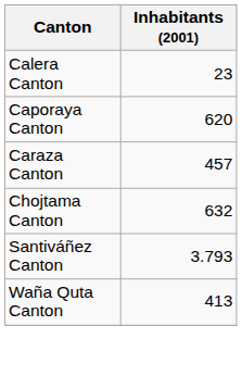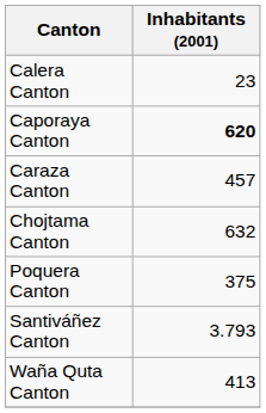 <table class="wikitable" border="1" style="width:25%;" border="1">
 <tr bgcolor=silver>
 <th><strong>Canton</strong></th>
 <th><strong>Inhabitants <small>(2001)</small></strong></th>
 </tr>
 <tr>
 <td>Calera Canton</td>
 <td align="right">23</td>
 </tr>
 <tr>
 <td>Caporaya Canton</td>
-<td align="right">620</td>
+<td align="right"><strong>620</strong></td>
 </tr>
 <tr>
 <td>Caraza Canton</td>
 <td align="right">457</td>
 </tr>
 <tr>
 <td>Chojtama Canton</td>
 <td align="right">632</td>
+</tr>
+<tr>
+<td>Poquera Canton</td>
+<td align="right">375</td>
 </tr>
 <tr>
 <td>Santiváñez Canton</td>
 <td align="right">3.793</td>
 </tr>
 <tr>
 <td>Waña Quta Canton</td>
 <td align="right">413</td>
 </tr>
 <tr>
 </tr>
 </table>
